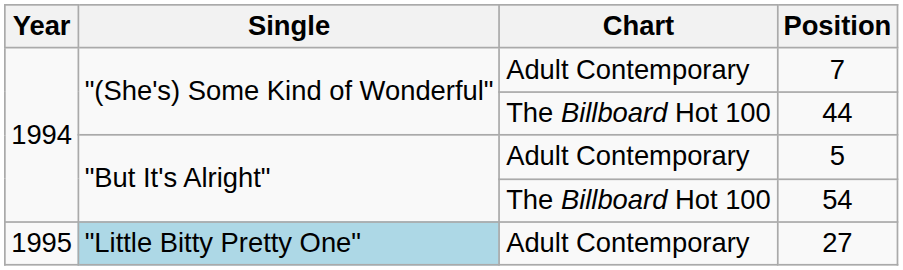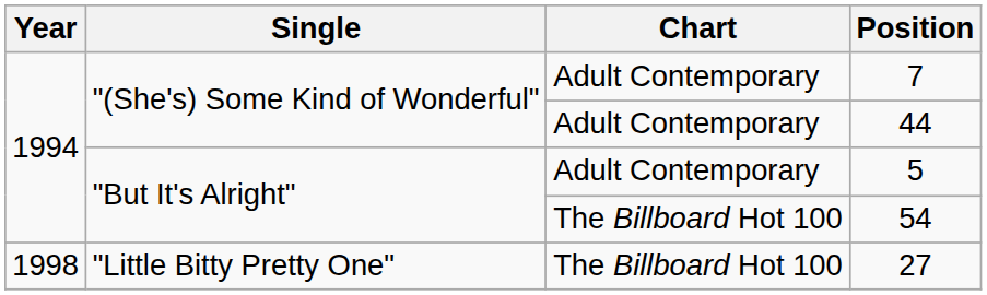 <table class="wikitable">
 <tr>
 <th>Year</th>
 <th>Single</th>
 <th>Chart</th>
 <th>Position</th>
 </tr>
 <tr>
 <td rowspan=4>1994</td>
 <td rowspan=2>"(She's) Some Kind of Wonderful"</td>
 <td>Adult Contemporary</td>
 <td align=center>7</td>
 </tr>
 <tr>
-<td>The <em>Billboard</em> Hot 100</td>
+<td>Adult Contemporary</td>
 <td style="text-align:center;">44</td>
 </tr>
 <tr>
 <td rowspan=2>"But It's Alright"</td>
 <td>Adult Contemporary</td>
 <td style="text-align:center;">5</td>
 </tr>
 <tr>
 <td>The <em>Billboard</em> Hot 100</td>
 <td style="text-align:center;">54</td>
 </tr>
 <tr>
-<td>1995</td>
-<td style="background: lightblue;">"Little Bitty Pretty One"</td>
-<td>Adult Contemporary</td>
+<td>1998</td>
+<td>"Little Bitty Pretty One"</td>
+<td>The <em>Billboard</em> Hot 100</td>
 <td align=center>27</td>
 </tr>
 </table>
